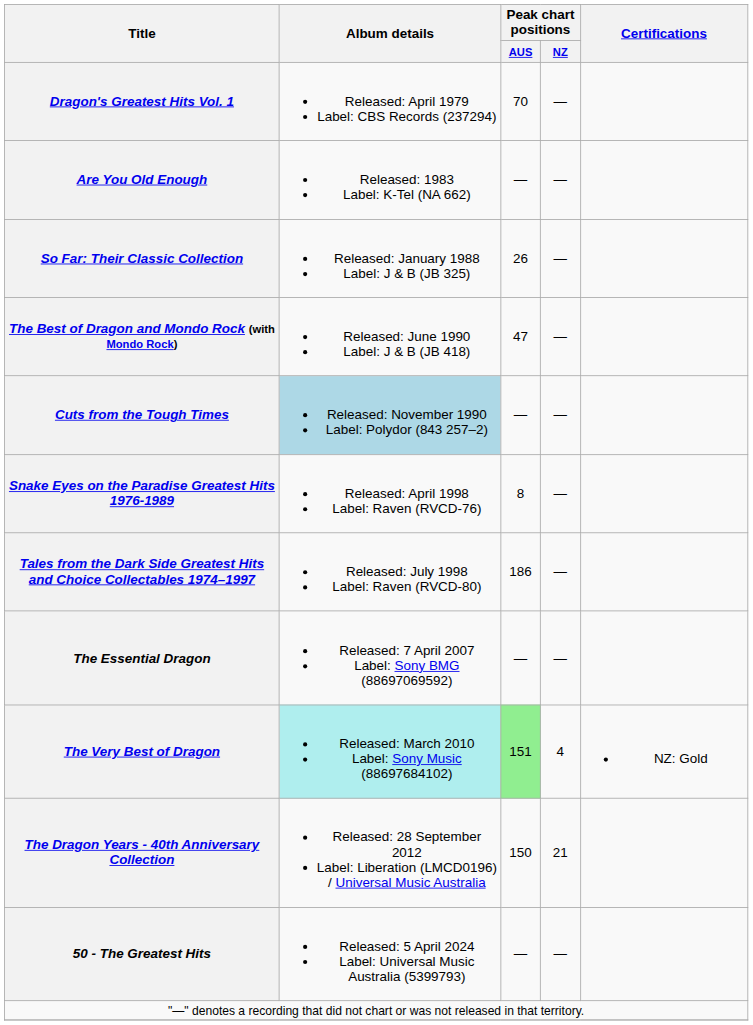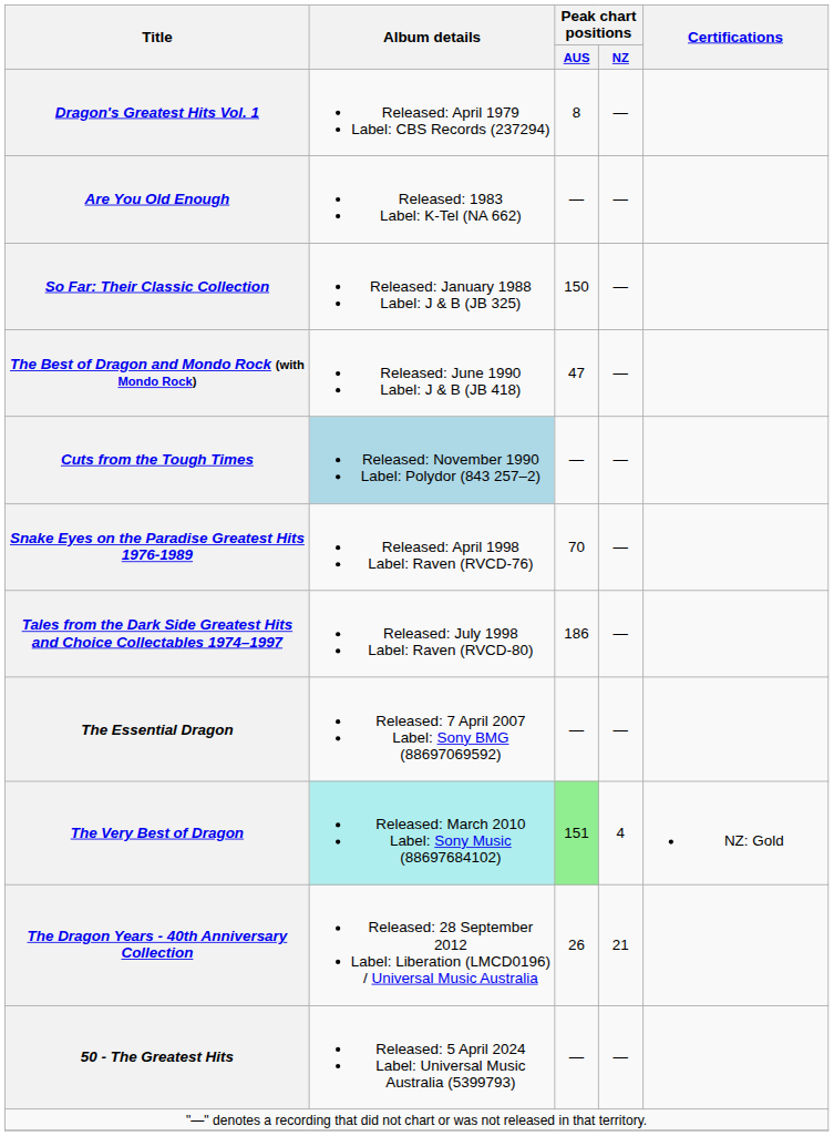 <table class="wikitable plainrowheaders" style="text-align:center;" border="1">
 <tr>
 <th scope="col" rowspan="2" style="width:20em;">Title</th>
 <th scope="col" rowspan="2" style="width:16em;">Album details</th>
 <th scope="col" colspan="2">Peak chart positions</th>
 <th scope="col" rowspan="2" style="width:12em;"><a href='#'>Certifications</a></th>
 </tr>
 <tr>
 <th width="40px"><small><a href='#'>AUS</a></small></th>
 <th width="40px"><small><a href='#'>NZ</a></small></th>
 </tr>
 <tr>
 <th scope="row"><em><a href='#'>Dragon's Greatest Hits Vol. 1</a></em></th>
 <td><br><ul><li>Released: April 1979</li><li>Label: CBS Records (237294)</li></ul></td>
-<td align="center">70</td>
+<td align="center">8</td>
 <td align="center">—</td>
 <td></td>
 </tr>
 <tr>
 <th scope="row"><em><a href='#'>Are You Old Enough</a></em></th>
 <td><br><ul><li>Released: 1983</li><li>Label: K-Tel (NA 662)</li></ul></td>
 <td align="center">—</td>
 <td align="center">—</td>
 <td></td>
 </tr>
 <tr>
 <th scope="row"><em><a href='#'>So Far: Their Classic Collection</a></em></th>
 <td><br><ul><li>Released: January 1988</li><li>Label: J & B (JB 325)</li></ul></td>
-<td align="center">26</td>
+<td align="center">150</td>
 <td align="center">—</td>
 <td></td>
 </tr>
 <tr>
 <th scope="row"><em><a href='#'>The Best of Dragon and Mondo Rock</a></em> <small>(with <a href='#'>Mondo Rock</a>)</small></th>
 <td><br><ul><li>Released: June 1990</li><li>Label: J & B  (JB 418)</li></ul></td>
 <td align="center">47</td>
 <td align="center">—</td>
 <td></td>
 </tr>
 <tr>
 <th scope="row"><em><a href='#'>Cuts from the Tough Times</a></em></th>
 <td style="background: lightblue;"><br><ul><li>Released: November 1990</li><li>Label: Polydor  (843 257–2)</li></ul></td>
 <td align="center">—</td>
 <td align="center">—</td>
 <td></td>
 </tr>
 <tr>
 <th scope="row"><em><a href='#'>Snake Eyes on the Paradise Greatest Hits 1976-1989</a></em></th>
 <td><br><ul><li>Released: April 1998</li><li>Label: Raven (RVCD-76)</li></ul></td>
-<td align="center">8</td>
+<td align="center">70</td>
 <td align="center">—</td>
 <td></td>
 </tr>
 <tr>
 <th scope="row"><em><a href='#'>Tales from the Dark Side Greatest Hits and Choice Collectables 1974–1997</a></em></th>
 <td><br><ul><li>Released: July 1998</li><li>Label: Raven (RVCD-80)</li></ul></td>
 <td align="center">186</td>
 <td align="center">—</td>
 <td></td>
 </tr>
 <tr>
 <th scope="row"><em>The Essential Dragon</em></th>
 <td><br><ul><li>Released: 7 April 2007</li><li>Label: <a href='#'>Sony BMG</a> (88697069592)</li></ul></td>
 <td align="center">—</td>
 <td align="center">—</td>
 <td></td>
 </tr>
 <tr>
 <th scope="row"><em><a href='#'>The Very Best of Dragon</a></em></th>
 <td style="background: paleturquoise;"><br><ul><li>Released: March 2010</li><li>Label: <a href='#'>Sony Music</a> (88697684102)</li></ul></td>
 <td align="center" style="background: lightgreen;">151</td>
 <td align="center">4</td>
 <td><br><ul><li>NZ: Gold</li></ul></td>
 </tr>
 <tr>
 <th scope="row"><em><a href='#'>The Dragon Years - 40th Anniversary Collection</a></em></th>
 <td><br><ul><li>Released: 28 September 2012</li><li>Label: Liberation (LMCD0196) / <a href='#'>Universal Music Australia</a></li></ul></td>
-<td align="center">150</td>
+<td align="center">26</td>
 <td align="center">21</td>
 <td></td>
 </tr>
 <tr>
 <th scope="row"><em>50 - The Greatest Hits</em></th>
 <td><br><ul><li>Released: 5 April 2024</li><li>Label: Universal Music Australia (5399793)</li></ul></td>
 <td align="center">—</td>
 <td align="center">—</td>
 <td></td>
 </tr>
 <tr>
 <td colspan="6" style="font-size:90%" align="center">"—" denotes a recording that did not chart or was not released in that territory.</td>
 </tr>
 <tr>
 </tr>
 </table>
